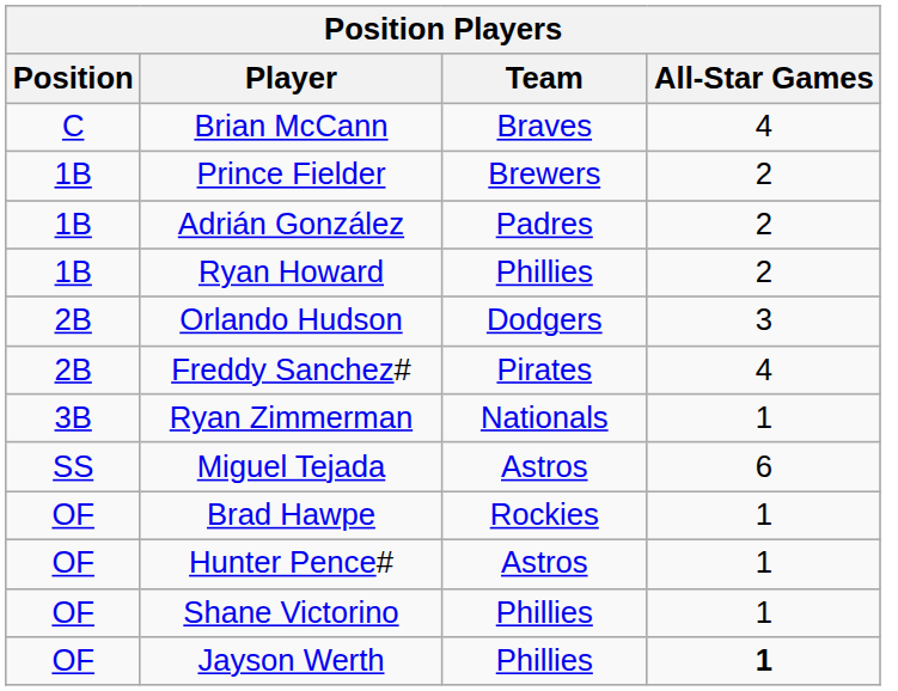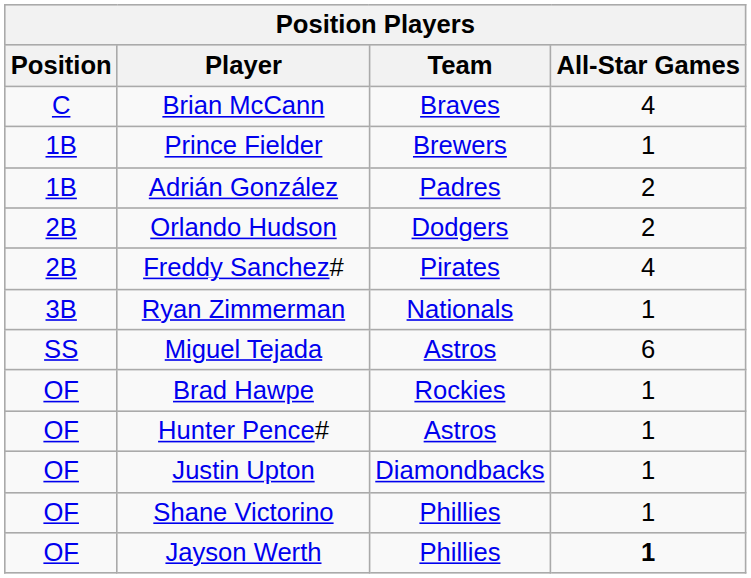 <table class="wikitable" style="text-align:center;">
 <tr>
 <th colspan="4">Position Players</th>
 </tr>
 <tr>
 <th>Position</th>
 <th style="width:150px;">Player</th>
 <th style="width:100px;">Team</th>
 <th>All-Star Games</th>
 </tr>
 <tr>
 <td><a href='#'>C</a></td>
 <td><a href='#'>Brian McCann</a></td>
 <td><a href='#'>Braves</a></td>
 <td>4</td>
 </tr>
 <tr>
 <td><a href='#'>1B</a></td>
 <td><a href='#'>Prince Fielder</a></td>
 <td><a href='#'>Brewers</a></td>
-<td>2</td>
+<td>1</td>
 </tr>
 <tr>
 <td><a href='#'>1B</a></td>
 <td><a href='#'>Adrián González</a></td>
 <td><a href='#'>Padres</a></td>
 <td>2</td>
 </tr>
 <tr>
-<td><a href='#'>1B</a></td>
-<td><a href='#'>Ryan Howard</a></td>
-<td><a href='#'>Phillies</a></td>
-<td>2</td>
-</tr>
-<tr>
 <td><a href='#'>2B</a></td>
 <td><a href='#'>Orlando Hudson</a></td>
 <td><a href='#'>Dodgers</a></td>
-<td>3</td>
+<td>2</td>
 </tr>
 <tr>
 <td><a href='#'>2B</a></td>
 <td><a href='#'>Freddy Sanchez</a>#</td>
 <td><a href='#'>Pirates</a></td>
 <td>4</td>
 </tr>
 <tr>
 <td><a href='#'>3B</a></td>
 <td><a href='#'>Ryan Zimmerman</a></td>
 <td><a href='#'>Nationals</a></td>
 <td>1</td>
 </tr>
 <tr>
 <td><a href='#'>SS</a></td>
 <td><a href='#'>Miguel Tejada</a></td>
 <td><a href='#'>Astros</a></td>
 <td>6</td>
 </tr>
 <tr>
 <td><a href='#'>OF</a></td>
 <td><a href='#'>Brad Hawpe</a></td>
 <td><a href='#'>Rockies</a></td>
 <td>1</td>
 </tr>
 <tr>
 <td><a href='#'>OF</a></td>
 <td><a href='#'>Hunter Pence</a>#</td>
 <td><a href='#'>Astros</a></td>
 <td>1</td>
 </tr>
 <tr>
 <td><a href='#'>OF</a></td>
+<td><a href='#'>Justin Upton</a></td>
+<td><a href='#'>Diamondbacks</a></td>
+<td>1</td>
+</tr>
+<tr>
+<td><a href='#'>OF</a></td>
 <td><a href='#'>Shane Victorino</a></td>
 <td><a href='#'>Phillies</a></td>
 <td>1</td>
 </tr>
 <tr>
 <td><a href='#'>OF</a></td>
 <td><a href='#'>Jayson Werth</a></td>
 <td><a href='#'>Phillies</a></td>
 <td><strong>1</strong></td>
 </tr>
 </table>
